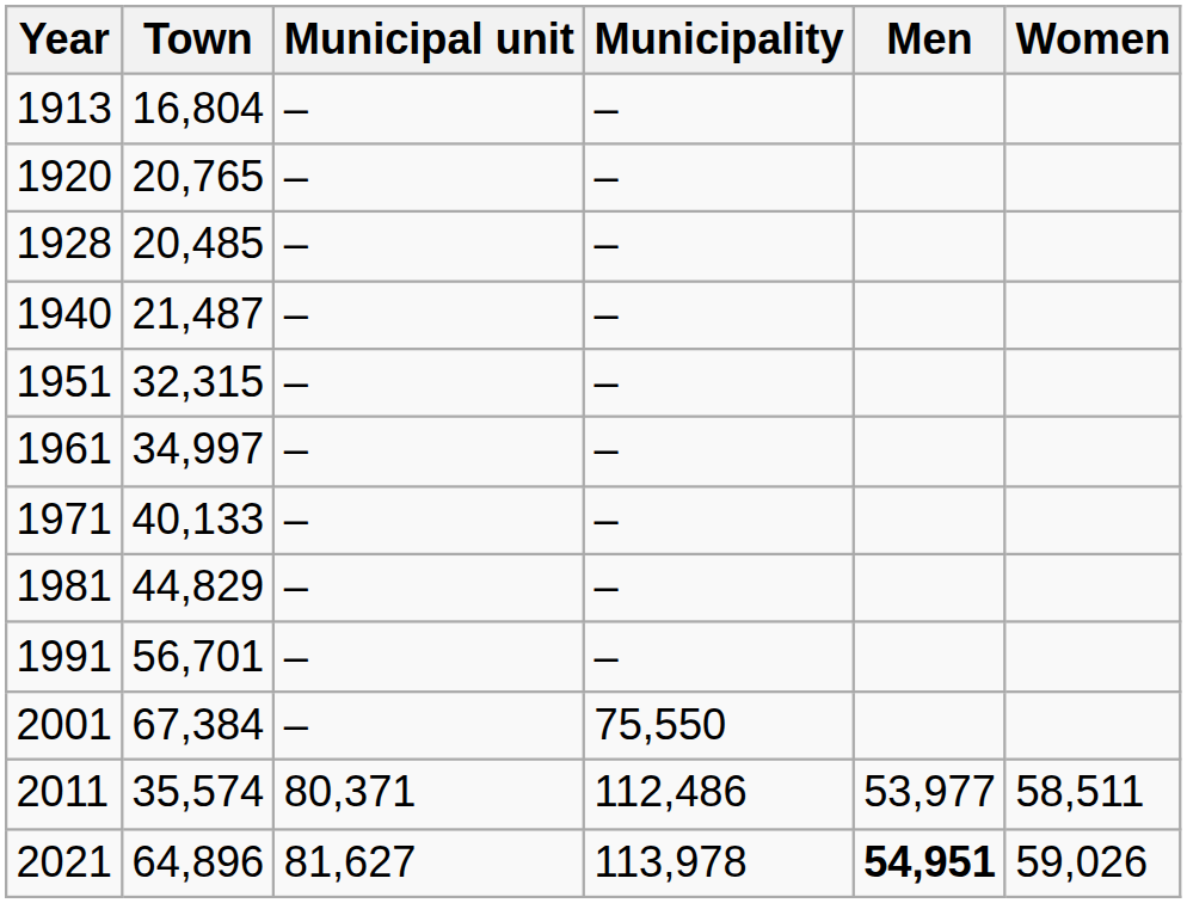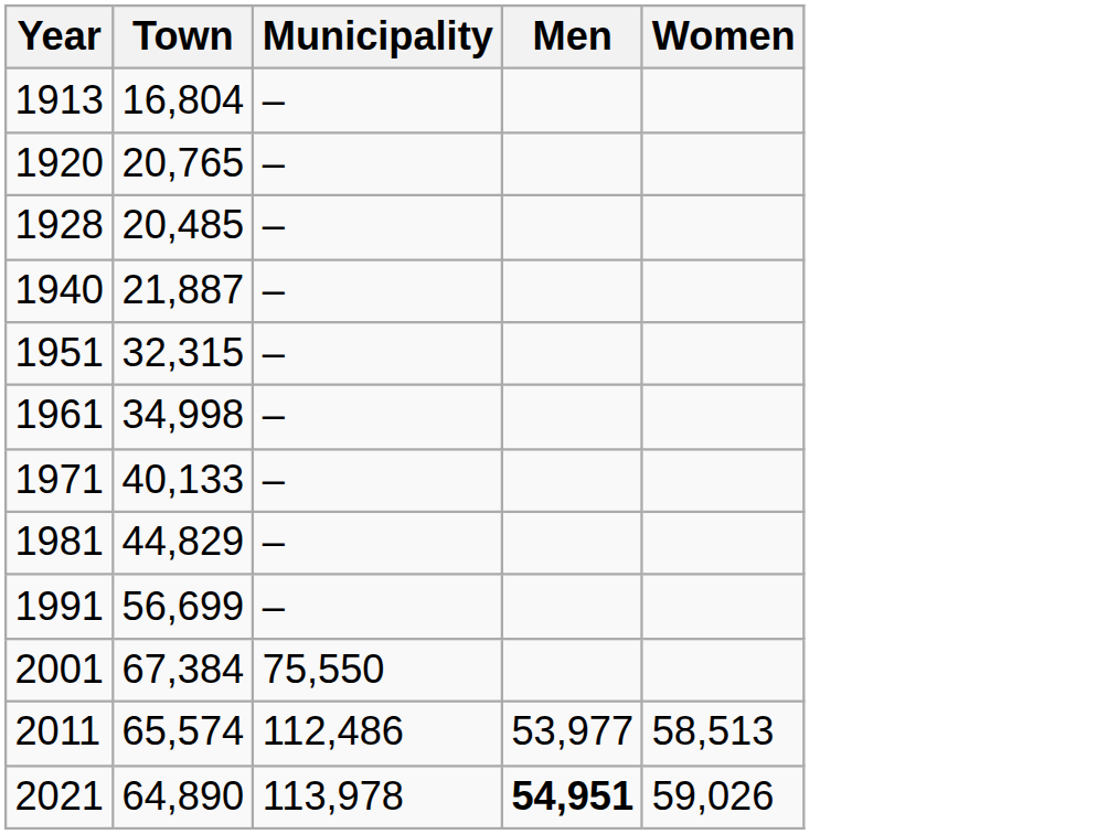 <table class="wikitable sortable">
 <tr>
 <th>Year</th>
 <th>Town</th>
-<th>Municipal unit</th>
 <th>Municipality</th>
 <th>Men</th>
 <th>Women</th>
 </tr>
 <tr>
 <td>1913</td>
 <td>16,804</td>
 <td>–</td>
-<td>–</td>
 <td></td>
 <td></td>
 </tr>
 <tr>
 <td>1920</td>
 <td>20,765</td>
-<td>–</td>
 <td>–</td>
 <td></td>
 <td></td>
 </tr>
 <tr>
 <td>1928</td>
 <td>20,485</td>
 <td>–</td>
-<td>–</td>
 <td></td>
 <td></td>
 </tr>
 <tr>
 <td>1940</td>
-<td>21,487</td>
-<td>–</td>
+<td>21,887</td>
 <td>–</td>
 <td></td>
 <td></td>
 </tr>
 <tr>
 <td>1951</td>
 <td>32,315</td>
 <td>–</td>
-<td>–</td>
 <td></td>
 <td></td>
 </tr>
 <tr>
 <td>1961</td>
-<td>34,997</td>
-<td>–</td>
+<td>34,998</td>
 <td>–</td>
 <td></td>
 <td></td>
 </tr>
 <tr>
 <td>1971</td>
 <td>40,133</td>
 <td>–</td>
-<td>–</td>
 <td></td>
 <td></td>
 </tr>
 <tr>
 <td style="text-align:left;">1981</td>
 <td>44,829</td>
 <td>–</td>
-<td>–</td>
 <td></td>
 <td></td>
 </tr>
 <tr>
 <td style="text-align:left;">1991</td>
-<td>56,701</td>
-<td>–</td>
+<td>56,699</td>
 <td>–</td>
 <td></td>
 <td></td>
 </tr>
 <tr>
 <td style="text-align:left;">2001</td>
 <td>67,384</td>
-<td>–</td>
 <td>75,550</td>
 <td></td>
 <td></td>
 </tr>
 <tr>
 <td style="text-align:left;">2011</td>
-<td>35,574</td>
-<td>80,371</td>
+<td>65,574</td>
 <td>112,486</td>
 <td>53,977</td>
-<td>58,511</td>
+<td>58,513</td>
 </tr>
 <tr>
 <td style="text-align:left;">2021</td>
-<td>64,896</td>
-<td>81,627</td>
+<td>64,890</td>
 <td>113,978</td>
 <td><strong>54,951</strong></td>
 <td>59,026</td>
 </tr>
 </table>
